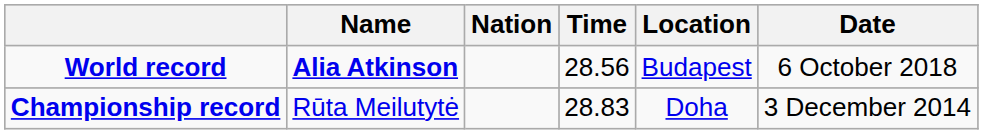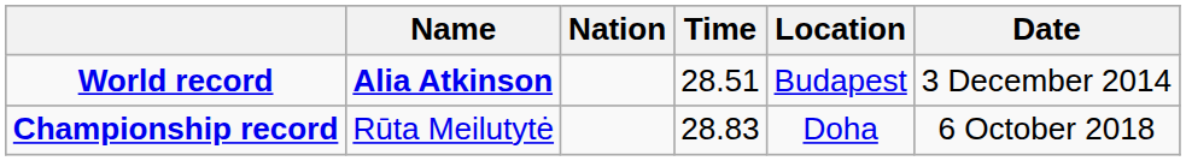 <table class=wikitable style=text-align:center>
 <tr>
 <th></th>
 <th>Name</th>
 <th>Nation</th>
 <th>Time</th>
 <th>Location</th>
 <th>Date</th>
 </tr>
 <tr>
 <td><strong><a href='#'>World record</a></strong></td>
 <td align=left><strong><a href='#'>Alia Atkinson</a></strong></td>
 <td align=left></td>
-<td align=left>28.56</td>
+<td align=left>28.51</td>
 <td><a href='#'>Budapest</a></td>
-<td>6 October 2018</td>
+<td>3 December 2014</td>
 </tr>
 <tr>
 <td><strong><a href='#'>Championship record</a></strong></td>
 <td align=left><a href='#'>Rūta Meilutytė</a></td>
 <td align=left></td>
 <td align=left>28.83</td>
 <td><a href='#'>Doha</a></td>
-<td>3 December 2014</td>
+<td>6 October 2018</td>
 </tr>
 </table>
